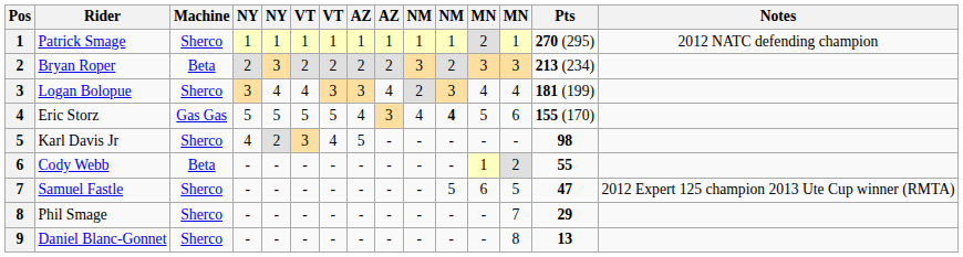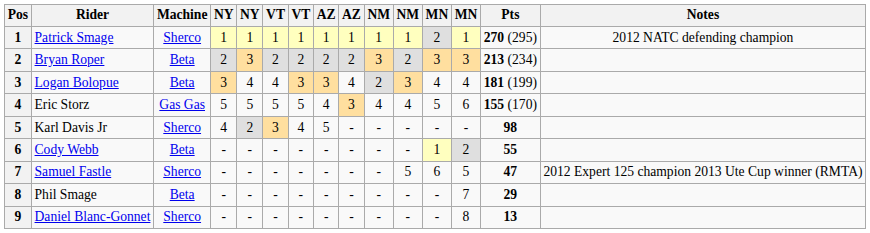 <table class="wikitable" style="font-size: 85%; text-align:center">
 <tr valign="top">
 <th valign="middle">Pos</th>
 <th valign="middle">Rider</th>
 <th valign="middle">Machine</th>
 <th>NY<br></th>
 <th>NY<br></th>
 <th>VT<br></th>
 <th>VT<br></th>
 <th>AZ<br></th>
 <th>AZ<br></th>
 <th>NM<br></th>
 <th>NM<br></th>
 <th>MN<br></th>
 <th>MN<br></th>
 <th valign="middle">Pts</th>
 <th>Notes</th>
 </tr>
 <tr>
 <th>1</th>
 <td align="left"> <a href='#'>Patrick Smage</a></td>
 <td><a href='#'>Sherco</a></td>
 <td style="background:#ffffbf;">1</td>
 <td style="background:#ffffbf;">1</td>
 <td style="background:#ffffbf;">1</td>
 <td style="background:#ffffbf;">1</td>
 <td style="background:#ffffbf;">1</td>
 <td style="background:#ffffbf;">1</td>
 <td style="background:#ffffbf;">1</td>
 <td style="background:#ffffbf;">1</td>
 <td style="background:#dfdfdf;">2</td>
 <td style="background:#ffffbf;">1</td>
 <td><strong>270</strong> (295)</td>
 <td>2012 NATC defending champion </td>
 </tr>
 <tr>
 <th>2</th>
 <td align="left"> <a href='#'>Bryan Roper</a></td>
 <td><a href='#'>Beta</a></td>
 <td style="background:#dfdfdf;">2</td>
 <td style="background:#ffdf9f;">3</td>
 <td style="background:#dfdfdf;">2</td>
 <td style="background:#dfdfdf;">2</td>
 <td style="background:#dfdfdf;">2</td>
 <td style="background:#dfdfdf;">2</td>
 <td style="background:#ffdf9f;">3</td>
 <td style="background:#dfdfdf;">2</td>
 <td style="background:#ffdf9f;">3</td>
 <td style="background:#ffdf9f;">3</td>
 <td><strong>213</strong> (234)</td>
 <td></td>
 </tr>
 <tr>
 <th>3</th>
 <td align="left"> <a href='#'>Logan Bolopue</a></td>
-<td><a href='#'>Sherco</a></td>
+<td><a href='#'>Beta</a></td>
 <td style="background:#ffdf9f;">3</td>
 <td>4</td>
 <td>4</td>
 <td style="background:#ffdf9f;">3</td>
 <td style="background:#ffdf9f;">3</td>
 <td>4</td>
 <td style="background:#dfdfdf;">2</td>
 <td style="background:#ffdf9f;">3</td>
 <td>4</td>
 <td>4</td>
 <td><strong>181</strong> (199)</td>
 <td></td>
 </tr>
 <tr>
 <th>4</th>
 <td align="left"> Eric Storz</td>
 <td><a href='#'>Gas Gas</a></td>
 <td>5</td>
 <td>5</td>
 <td>5</td>
 <td>5</td>
 <td>4</td>
 <td style="background:#ffdf9f;">3</td>
 <td>4</td>
-<td><strong>4</strong></td>
+<td>4</td>
 <td>5</td>
 <td>6</td>
 <td><strong>155</strong> (170)</td>
 <td></td>
 </tr>
 <tr>
 <th>5</th>
 <td align="left"> Karl Davis Jr</td>
 <td><a href='#'>Sherco</a></td>
 <td>4</td>
 <td style="background:#dfdfdf;">2</td>
 <td style="background:#ffdf9f;">3</td>
 <td>4</td>
 <td>5</td>
 <td>-</td>
 <td>-</td>
 <td>-</td>
 <td>-</td>
 <td>-</td>
 <td><strong>98</strong></td>
 <td></td>
 </tr>
 <tr>
 <th>6</th>
 <td align="left"> <a href='#'>Cody Webb</a></td>
 <td><a href='#'>Beta</a></td>
 <td>-</td>
 <td>-</td>
 <td>-</td>
 <td>-</td>
 <td>-</td>
 <td>-</td>
 <td>-</td>
 <td>-</td>
 <td style="background:#ffffbf;">1</td>
 <td style="background:#dfdfdf;">2</td>
 <td><strong>55</strong></td>
 <td></td>
 </tr>
 <tr>
 <th>7</th>
 <td align="left"> <a href='#'>Samuel Fastle</a></td>
 <td><a href='#'>Sherco</a></td>
 <td>-</td>
 <td>-</td>
 <td>-</td>
 <td>-</td>
 <td>-</td>
 <td>-</td>
 <td>-</td>
 <td>5</td>
 <td>6</td>
 <td>5</td>
 <td><strong>47</strong></td>
 <td>2012 Expert 125 champion  2013 Ute Cup winner (RMTA) </td>
 </tr>
 <tr>
 <th>8</th>
 <td align="left"> Phil Smage</td>
-<td><a href='#'>Sherco</a></td>
+<td><a href='#'>Beta</a></td>
 <td>-</td>
 <td>-</td>
 <td>-</td>
 <td>-</td>
 <td>-</td>
 <td>-</td>
 <td>-</td>
 <td>-</td>
 <td>-</td>
 <td>7</td>
 <td><strong>29</strong></td>
 <td></td>
 </tr>
 <tr>
 <th>9</th>
 <td align="left"> <a href='#'>Daniel Blanc-Gonnet</a></td>
 <td><a href='#'>Sherco</a></td>
 <td>-</td>
 <td>-</td>
 <td>-</td>
 <td>-</td>
 <td>-</td>
 <td>-</td>
 <td>-</td>
 <td>-</td>
 <td>-</td>
 <td>8</td>
 <td><strong>13</strong></td>
 <td></td>
 </tr>
 </table>
